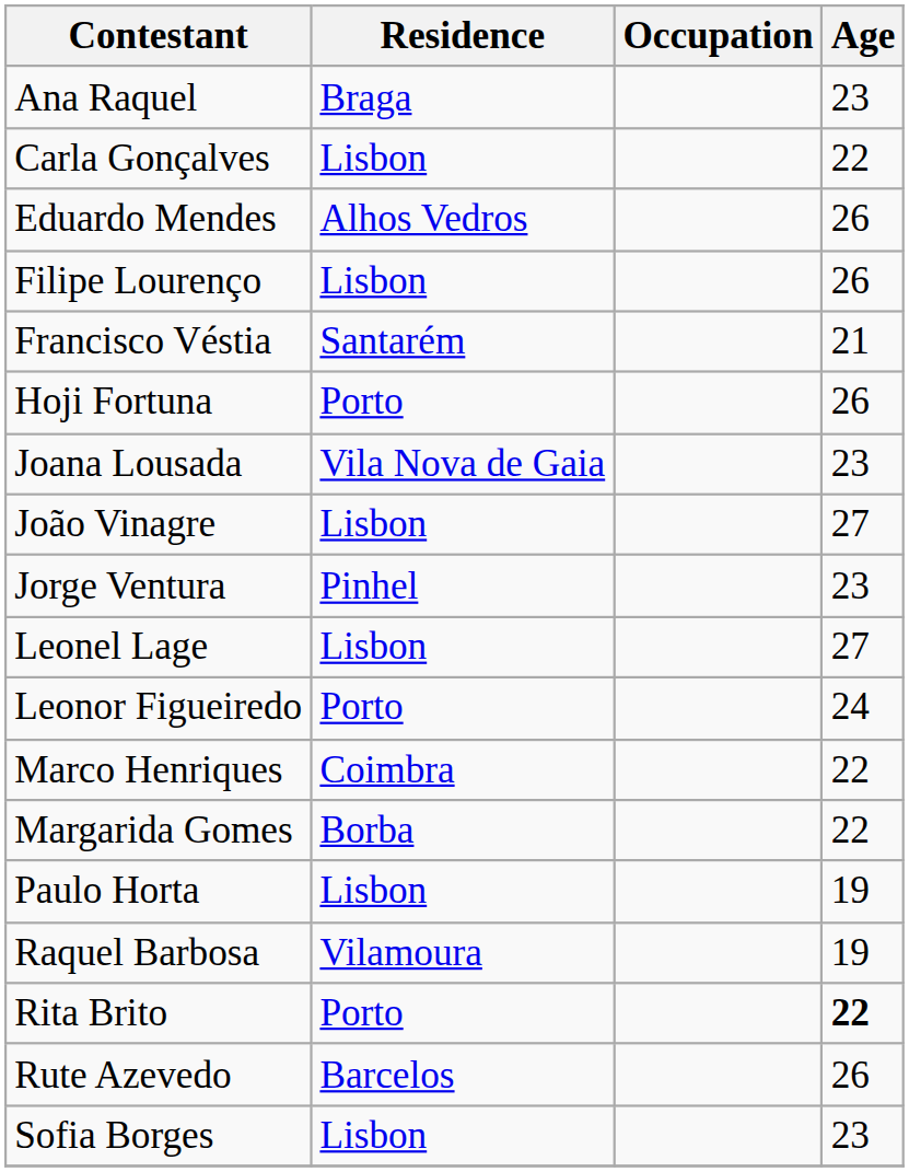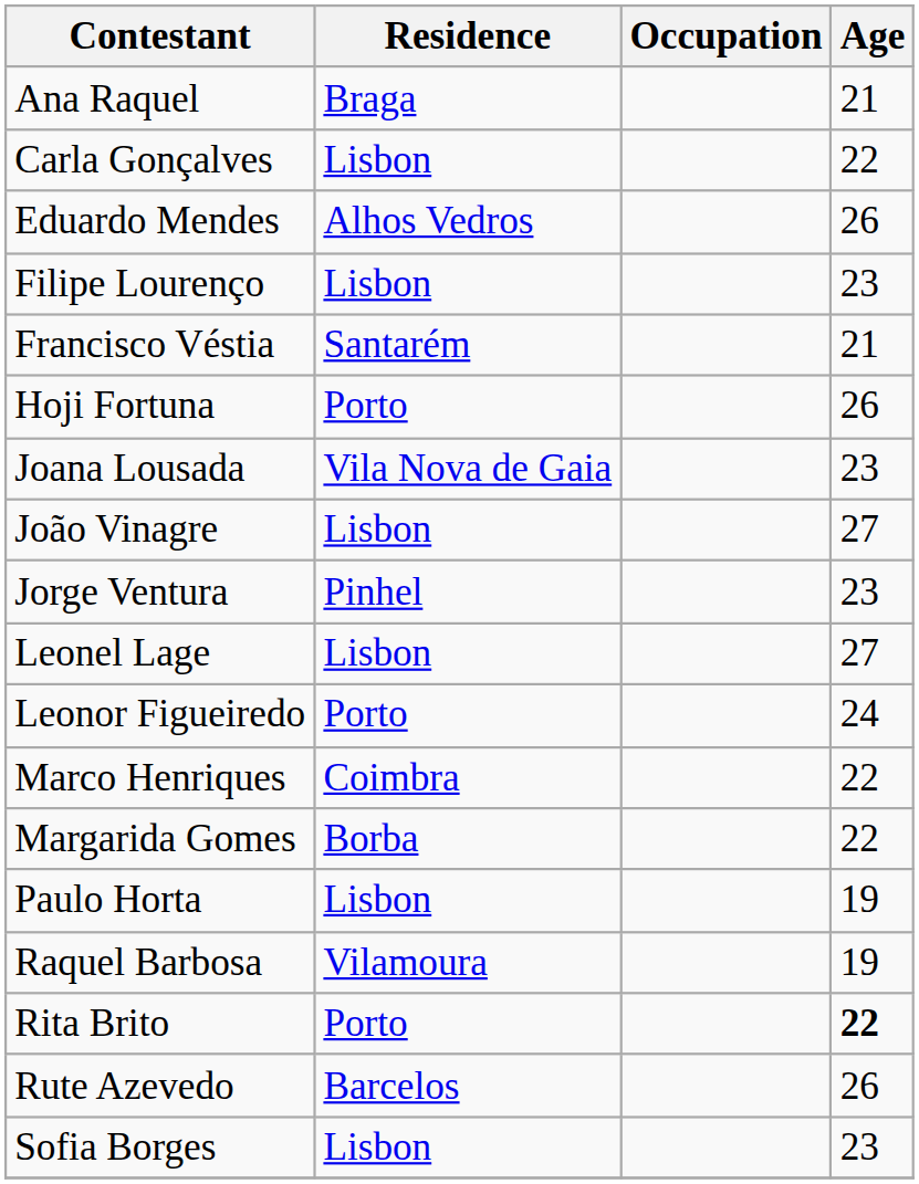 <table class=wikitable>
 <tr>
 <th>Contestant</th>
 <th>Residence</th>
 <th>Occupation</th>
 <th>Age</th>
 </tr>
 <tr>
 <td>Ana Raquel</td>
 <td><a href='#'>Braga</a></td>
 <td></td>
-<td>23</td>
+<td>21</td>
 </tr>
 <tr>
 <td>Carla Gonçalves</td>
 <td><a href='#'>Lisbon</a></td>
 <td></td>
 <td>22</td>
 </tr>
 <tr>
 <td>Eduardo Mendes</td>
 <td><a href='#'>Alhos Vedros</a></td>
 <td></td>
 <td>26</td>
 </tr>
 <tr>
 <td>Filipe Lourenço</td>
 <td><a href='#'>Lisbon</a></td>
 <td></td>
-<td>26</td>
+<td>23</td>
 </tr>
 <tr>
 <td>Francisco Véstia</td>
 <td><a href='#'>Santarém</a></td>
 <td></td>
 <td>21</td>
 </tr>
 <tr>
 <td>Hoji Fortuna</td>
 <td><a href='#'>Porto</a></td>
 <td></td>
 <td>26</td>
 </tr>
 <tr>
 <td>Joana Lousada</td>
 <td><a href='#'>Vila Nova de Gaia</a></td>
 <td></td>
 <td>23</td>
 </tr>
 <tr>
 <td>João Vinagre</td>
 <td><a href='#'>Lisbon</a></td>
 <td></td>
 <td>27</td>
 </tr>
 <tr>
 <td>Jorge Ventura</td>
 <td><a href='#'>Pinhel</a></td>
 <td></td>
 <td>23</td>
 </tr>
 <tr>
 <td>Leonel Lage</td>
 <td><a href='#'>Lisbon</a></td>
 <td></td>
 <td>27</td>
 </tr>
 <tr>
 <td>Leonor Figueiredo</td>
 <td><a href='#'>Porto</a></td>
 <td></td>
 <td>24</td>
 </tr>
 <tr>
 <td>Marco Henriques</td>
 <td><a href='#'>Coimbra</a></td>
 <td></td>
 <td>22</td>
 </tr>
 <tr>
 <td>Margarida Gomes</td>
 <td><a href='#'>Borba</a></td>
 <td></td>
 <td>22</td>
 </tr>
 <tr>
 <td>Paulo Horta</td>
 <td><a href='#'>Lisbon</a></td>
 <td></td>
 <td>19</td>
 </tr>
 <tr>
 <td>Raquel Barbosa</td>
 <td><a href='#'>Vilamoura</a></td>
 <td></td>
 <td>19</td>
 </tr>
 <tr>
 <td>Rita Brito</td>
 <td><a href='#'>Porto</a></td>
 <td></td>
 <td><strong>22</strong></td>
 </tr>
 <tr>
 <td>Rute Azevedo</td>
 <td><a href='#'>Barcelos</a></td>
 <td></td>
 <td>26</td>
 </tr>
 <tr>
 <td>Sofia Borges</td>
 <td><a href='#'>Lisbon</a></td>
 <td></td>
 <td>23</td>
 </tr>
 <tr>
 </tr>
 </table>
